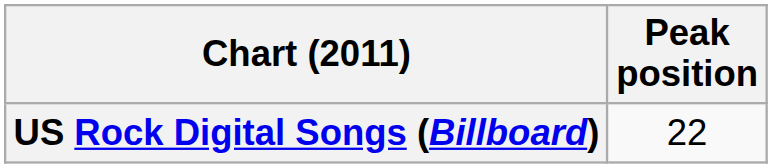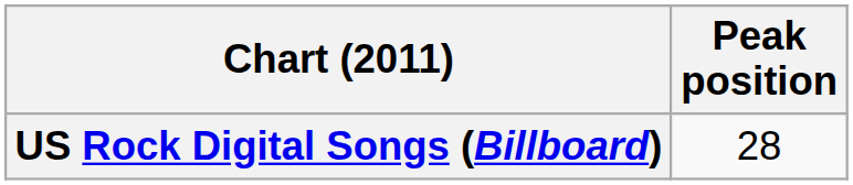 <table class="wikitable plainrowheaders" style="text-align:center">
 <tr>
 <th>Chart (2011)</th>
 <th>Peak<br>position</th>
 </tr>
 <tr>
 <th scope="row">US <a href='#'>Rock Digital Songs</a> (<em><a href='#'>Billboard</a></em>)</th>
-<td>22</td>
+<td>28</td>
 </tr>
 </table>
